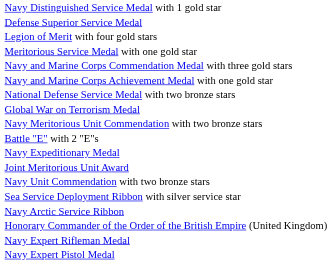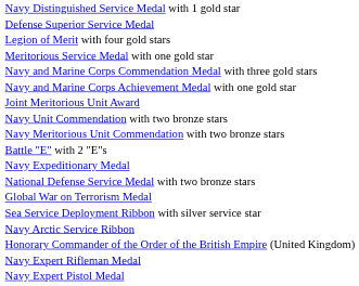 <table>
 <tr>
 <td></td>
 <td><a href='#'>Navy Distinguished Service Medal</a> with 1 gold star</td>
 </tr>
 <tr>
 <td></td>
 <td><a href='#'>Defense Superior Service Medal</a></td>
 </tr>
 <tr>
 <td></td>
 <td><a href='#'>Legion of Merit</a> with four gold stars</td>
 </tr>
 <tr>
 <td></td>
 <td><a href='#'>Meritorious Service Medal</a> with one gold star</td>
 </tr>
 <tr>
 <td></td>
 <td><a href='#'>Navy and Marine Corps Commendation Medal</a> with three gold stars</td>
 </tr>
 <tr>
 <td></td>
 <td><a href='#'>Navy and Marine Corps Achievement Medal</a> with one gold star</td>
 </tr>
 <tr>
 <td></td>
-<td><a href='#'>National Defense Service Medal</a> with two bronze stars</td>
+<td><a href='#'>Joint Meritorious Unit Award</a></td>
 </tr>
 <tr>
 <td></td>
-<td><a href='#'>Global War on Terrorism Medal</a></td>
+<td><a href='#'>Navy Unit Commendation</a> with two bronze stars</td>
 </tr>
 <tr>
 <td></td>
 <td><a href='#'>Navy Meritorious Unit Commendation</a> with two bronze stars</td>
 </tr>
 <tr>
 <td></td>
 <td><a href='#'>Battle "E"</a> with 2 "E"s</td>
 </tr>
 <tr>
 <td></td>
 <td><a href='#'>Navy Expeditionary Medal</a></td>
 </tr>
 <tr>
 <td></td>
-<td><a href='#'>Joint Meritorious Unit Award</a></td>
+<td><a href='#'>National Defense Service Medal</a> with two bronze stars</td>
 </tr>
 <tr>
 <td></td>
-<td><a href='#'>Navy Unit Commendation</a> with two bronze stars</td>
+<td><a href='#'>Global War on Terrorism Medal</a></td>
 </tr>
 <tr>
 <td></td>
 <td><a href='#'>Sea Service Deployment Ribbon</a> with silver service star</td>
 </tr>
 <tr>
 <td></td>
 <td><a href='#'>Navy Arctic Service Ribbon</a></td>
 </tr>
 <tr>
 <td></td>
 <td><a href='#'>Honorary Commander of the Order of the British Empire</a> (United Kingdom)</td>
 </tr>
 <tr>
 <td></td>
 <td><a href='#'>Navy Expert Rifleman Medal</a></td>
 </tr>
 <tr>
 <td></td>
 <td><a href='#'>Navy Expert Pistol Medal</a></td>
 </tr>
 </table>
